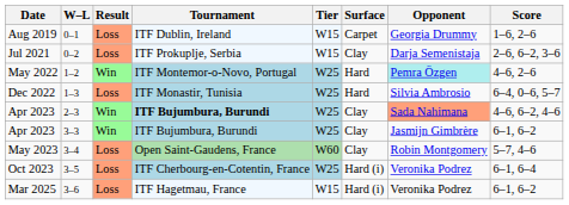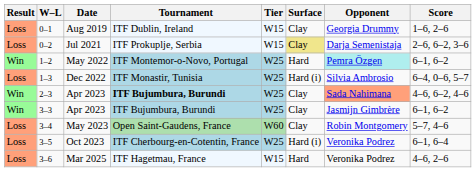 <table class="wikitable sortable">
 <tr>
+<th>Result</th>
+<th class="unsortable">W–L</th>
 <th>Date</th>
-<th class="unsortable">W–L</th>
-<th>Result</th>
 <th>Tournament</th>
 <th>Tier</th>
 <th>Surface</th>
 <th>Opponent</th>
 <th class="unsortable">Score</th>
 </tr>
 <tr>
+<td style="background:#ffa07a;">Loss</td>
+<td><small>0–1</small></td>
 <td>Aug 2019</td>
-<td><small>0–1</small></td>
-<td style="background:#ffa07a;">Loss</td>
 <td style="background:#f0f8ff;">ITF Dublin, Ireland</td>
 <td style="background:#f0f8ff;">W15</td>
-<td>Carpet</td>
+<td>Clay</td>
 <td> <a href='#'>Georgia Drummy</a></td>
 <td>1–6, 2–6</td>
 </tr>
 <tr>
+<td style="background:#ffa07a;">Loss</td>
+<td><small>0–2</small></td>
 <td>Jul 2021</td>
-<td><small>0–2</small></td>
-<td style="background:#ffa07a;">Loss</td>
 <td style="background:#f0f8ff;">ITF Prokuplje, Serbia</td>
 <td style="background:#f0f8ff;">W15</td>
-<td>Clay</td>
+<td style="background: khaki;">Clay</td>
 <td> <a href='#'>Darja Semenistaja</a></td>
 <td>2–6, 6–2, 3–6</td>
 </tr>
 <tr>
+<td style="background:#98fb98;">Win</td>
+<td><small>1–2</small></td>
 <td>May 2022</td>
-<td><small>1–2</small></td>
-<td style="background:#98fb98;">Win</td>
 <td style="background:lightblue;">ITF Montemor-o-Novo, Portugal</td>
 <td style="background:lightblue;">W25</td>
 <td>Hard</td>
 <td style="background: paleturquoise;"> <a href='#'>Pemra Özgen</a></td>
-<td>4–6, 2–6</td>
+<td>6–1, 6–2</td>
 </tr>
 <tr>
+<td style="background:#ffa07a;">Loss</td>
+<td><small>1–3</small></td>
 <td>Dec 2022</td>
-<td><small>1–3</small></td>
-<td style="background:#ffa07a;">Loss</td>
 <td style="background:lightblue;">ITF Monastir, Tunisia</td>
 <td style="background:lightblue;">W25</td>
-<td>Hard</td>
+<td>Hard (i)</td>
 <td> <a href='#'>Silvia Ambrosio</a></td>
 <td>6–4, 0–6, 5–7</td>
 </tr>
 <tr>
+<td style="background:#98fb98;">Win</td>
+<td><small>2–3</small></td>
 <td>Apr 2023</td>
-<td><small>2–3</small></td>
-<td style="background:#98fb98;">Win</td>
 <td style="background:lightblue;"><strong>ITF Bujumbura, Burundi</strong></td>
 <td style="background:lightblue;">W25</td>
 <td>Clay</td>
 <td style="background: lightsalmon;"> <a href='#'>Sada Nahimana</a></td>
 <td>4–6, 6–2, 4–6</td>
 </tr>
 <tr>
+<td style="background:#98fb98;">Win</td>
+<td><small>3–3</small></td>
 <td>Apr 2023</td>
-<td><small>3–3</small></td>
-<td style="background:#98fb98;">Win</td>
 <td style="background:lightblue;">ITF Bujumbura, Burundi</td>
 <td style="background:lightblue;">W25</td>
 <td>Clay</td>
 <td> <a href='#'>Jasmijn Gimbrère</a></td>
 <td>6–1, 6–2</td>
 </tr>
 <tr>
+<td style="background:#ffa07a;">Loss</td>
+<td><small>3–4</small></td>
 <td>May 2023</td>
-<td><small>3–4</small></td>
-<td style="background:#ffa07a;">Loss</td>
 <td style="background:#addfad;">Open Saint-Gaudens, France</td>
 <td style="background:#addfad;">W60</td>
 <td>Clay</td>
 <td> <a href='#'>Robin Montgomery</a></td>
 <td>5–7, 4–6</td>
 </tr>
 <tr>
+<td style="background:#ffa07a;">Loss</td>
+<td><small>3–5</small></td>
 <td>Oct 2023</td>
-<td><small>3–5</small></td>
-<td style="background:#ffa07a;">Loss</td>
 <td style="background:lightblue;">ITF Cherbourg-en-Cotentin, France</td>
 <td style="background:lightblue;">W25</td>
 <td>Hard (i)</td>
 <td> <a href='#'>Veronika Podrez</a></td>
 <td>6–1, 6–4</td>
 </tr>
 <tr>
+<td style="background:#ffa07a;">Loss</td>
+<td><small>3–6</small></td>
 <td>Mar 2025</td>
-<td><small>3–6</small></td>
-<td style="background:#ffa07a;">Loss</td>
 <td style="background:#f0f8ff;">ITF Hagetmau, France</td>
 <td style="background:#f0f8ff;">W15</td>
-<td>Hard (i)</td>
+<td>Hard</td>
 <td> Veronika Podrez</td>
-<td>6–1, 6–2</td>
+<td>4–6, 2–6</td>
 </tr>
 </table>
